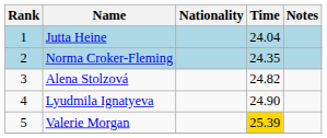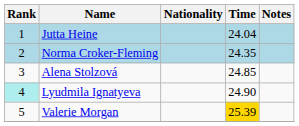 <table class="wikitable sortable" style="text-align:center">
 <tr>
 <th>Rank</th>
 <th>Name</th>
 <th>Nationality</th>
 <th>Time</th>
 <th>Notes</th>
 </tr>
 <tr bgcolor=lightblue>
 <td>1</td>
 <td align=left><a href='#'>Jutta Heine</a></td>
 <td align=left></td>
 <td>24.04</td>
 <td></td>
 </tr>
 <tr bgcolor=lightblue>
 <td>2</td>
 <td align=left><a href='#'>Norma Croker-Fleming</a></td>
 <td align=left></td>
 <td>24.35</td>
 <td></td>
 </tr>
 <tr>
 <td>3</td>
 <td align=left><a href='#'>Alena Stolzová</a></td>
 <td align=left></td>
-<td>24.82</td>
+<td>24.85</td>
 <td></td>
 </tr>
 <tr>
-<td>4</td>
+<td style="background: paleturquoise;">4</td>
 <td align=left><a href='#'>Lyudmila Ignatyeva</a></td>
 <td align=left></td>
 <td>24.90</td>
 <td></td>
 </tr>
 <tr>
 <td>5</td>
 <td align=left><a href='#'>Valerie Morgan</a></td>
 <td align=left></td>
 <td style="background: gold;">25.39</td>
 <td></td>
 </tr>
 <tr>
 </tr>
 </table>
